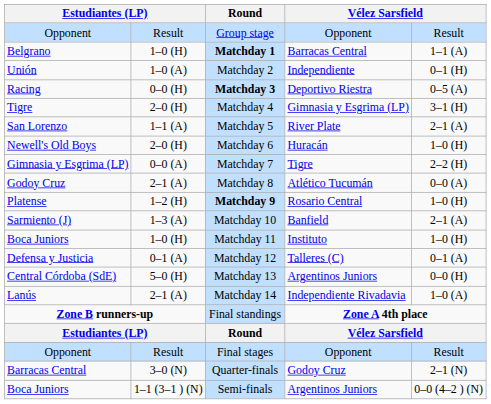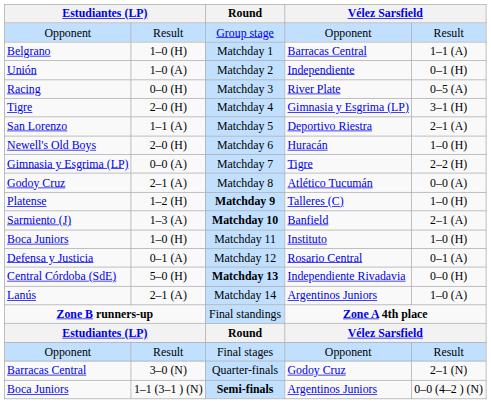 <table class="wikitable" style="text-align:center;">
 <tr>
 <th colspan=4><a href='#'>Estudiantes (LP)</a></th>
 <th width=100>Round</th>
 <th colspan=4><a href='#'>Vélez Sarsfield</a></th>
 </tr>
 <tr bgcolor=#c1e0ff>
 <td>Opponent</td>
 <td colspan=3>Result</td>
 <td><a href='#'>Group stage</a></td>
 <td>Opponent</td>
 <td colspan=3>Result</td>
 </tr>
 <tr>
 <td align=left><a href='#'>Belgrano</a></td>
 <td colspan=3>1–0 (H)</td>
-<td bgcolor=#c1e0ff><strong>Matchday 1</strong></td>
+<td bgcolor=#c1e0ff>Matchday 1</td>
 <td align=left><a href='#'>Barracas Central</a></td>
 <td colspan=3>1–1 (A)</td>
 </tr>
 <tr>
 <td align=left><a href='#'>Unión</a></td>
 <td colspan=3>1–0 (A)</td>
 <td bgcolor=#c1e0ff>Matchday 2</td>
 <td align=left><a href='#'>Independiente</a></td>
 <td colspan=3>0–1 (H)</td>
 </tr>
 <tr>
 <td align=left><a href='#'>Racing</a></td>
 <td colspan=3>0–0 (H)</td>
-<td bgcolor=#c1e0ff><strong>Matchday 3</strong></td>
-<td align=left><a href='#'>Deportivo Riestra</a></td>
+<td bgcolor=#c1e0ff>Matchday 3</td>
+<td align=left><a href='#'>River Plate</a></td>
 <td colspan=3>0–5 (A)</td>
 </tr>
 <tr>
 <td align=left><a href='#'>Tigre</a></td>
 <td colspan=3>2–0 (H)</td>
 <td bgcolor=#c1e0ff>Matchday 4</td>
 <td align=left><a href='#'>Gimnasia y Esgrima (LP)</a></td>
 <td colspan=3>3–1 (H)</td>
 </tr>
 <tr>
 <td align=left><a href='#'>San Lorenzo</a></td>
 <td colspan=3>1–1 (A)</td>
 <td bgcolor=#c1e0ff>Matchday 5</td>
-<td align=left><a href='#'>River Plate</a></td>
+<td align=left><a href='#'>Deportivo Riestra</a></td>
 <td colspan=3>2–1 (A)</td>
 </tr>
 <tr>
 <td align=left><a href='#'>Newell's Old Boys</a></td>
 <td colspan=3>2–0 (H)</td>
 <td bgcolor=#c1e0ff>Matchday 6</td>
 <td align=left><a href='#'>Huracán</a></td>
 <td colspan=3>1–0 (H)</td>
 </tr>
 <tr>
 <td align=left><a href='#'>Gimnasia y Esgrima (LP)</a></td>
 <td colspan=3>0–0 (A)</td>
 <td bgcolor=#c1e0ff>Matchday 7</td>
 <td align=left><a href='#'>Tigre</a></td>
 <td colspan=3>2–2 (H)</td>
 </tr>
 <tr>
 <td align=left><a href='#'>Godoy Cruz</a></td>
 <td colspan=3>2–1 (A)</td>
 <td bgcolor=#c1e0ff>Matchday 8</td>
 <td align=left><a href='#'>Atlético Tucumán</a></td>
 <td colspan=3>0–0 (A)</td>
 </tr>
 <tr>
 <td align=left><a href='#'>Platense</a></td>
 <td colspan=3>1–2 (H)</td>
 <td bgcolor=#c1e0ff><strong>Matchday 9</strong></td>
-<td align=left><a href='#'>Rosario Central</a></td>
+<td align=left><a href='#'>Talleres (C)</a></td>
 <td colspan=3>1–0 (H)</td>
 </tr>
 <tr>
 <td align=left><a href='#'>Sarmiento (J)</a></td>
 <td colspan=3>1–3 (A)</td>
-<td bgcolor=#c1e0ff>Matchday 10</td>
+<td bgcolor=#c1e0ff><strong>Matchday 10</strong></td>
 <td align=left><a href='#'>Banfield</a></td>
 <td colspan=3>2–1 (A)</td>
 </tr>
 <tr>
 <td align=left><a href='#'>Boca Juniors</a></td>
 <td colspan=3>1–0 (H)</td>
 <td bgcolor=#c1e0ff>Matchday 11</td>
 <td align=left><a href='#'>Instituto</a></td>
 <td colspan=3>1–0 (H)</td>
 </tr>
 <tr>
 <td align=left><a href='#'>Defensa y Justicia</a></td>
 <td colspan=3>0–1 (A)</td>
 <td bgcolor=#c1e0ff>Matchday 12</td>
-<td align=left><a href='#'>Talleres (C)</a></td>
+<td align=left><a href='#'>Rosario Central</a></td>
 <td colspan=3>0–1 (A)</td>
 </tr>
 <tr>
 <td align=left><a href='#'>Central Córdoba (SdE)</a></td>
 <td colspan=3>5–0 (H)</td>
-<td bgcolor=#c1e0ff>Matchday 13</td>
-<td align=left><a href='#'>Argentinos Juniors</a></td>
+<td bgcolor=#c1e0ff><strong>Matchday 13</strong></td>
+<td align=left><a href='#'>Independiente Rivadavia</a></td>
 <td colspan=3>0–0 (H)</td>
 </tr>
 <tr>
 <td align=left><a href='#'>Lanús</a></td>
 <td colspan=3>2–1 (A)</td>
 <td bgcolor=#c1e0ff>Matchday 14</td>
-<td align=left><a href='#'>Independiente Rivadavia</a></td>
+<td align=left><a href='#'>Argentinos Juniors</a></td>
 <td colspan=3>1–0 (A)</td>
 </tr>
 <tr>
 <td colspan=4 align=center valign=top><strong><a href='#'>Zone B</a> runners-up</strong><br></td>
 <td bgcolor=#c1e0ff>Final standings</td>
 <td colspan=4 align=center valign=top><strong><a href='#'>Zone A</a> 4th place</strong><br></td>
 </tr>
 <tr>
 <th colspan=4><a href='#'>Estudiantes (LP)</a></th>
 <th>Round</th>
 <th colspan=4><a href='#'>Vélez Sarsfield</a></th>
 </tr>
 <tr bgcolor=#c1e0ff>
 <td>Opponent</td>
 <td colspan=3>Result</td>
 <td>Final stages</td>
 <td>Opponent</td>
 <td colspan=3>Result</td>
 </tr>
 <tr>
 <td align=left><a href='#'>Barracas Central</a></td>
 <td colspan=3>3–0 (N)</td>
 <td bgcolor=#c1e0ff>Quarter-finals</td>
 <td align=left><a href='#'>Godoy Cruz</a></td>
 <td colspan=3>2–1 (N)</td>
 </tr>
 <tr>
 <td align=left><a href='#'>Boca Juniors</a></td>
 <td colspan=3>1–1 (3–1 ) (N)</td>
-<td bgcolor=#c1e0ff>Semi-finals</td>
+<td bgcolor=#c1e0ff><strong>Semi-finals</strong></td>
 <td align=left><a href='#'>Argentinos Juniors</a></td>
 <td colspan=3>0–0 (4–2 ) (N)</td>
 </tr>
 </table>
